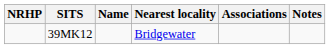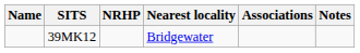 <table class="wikitable sortable">
 <tr>
+<th scope="col">Name</th>
+<th scope="col">SITS</th>
 <th scope="col">NRHP</th>
-<th scope="col">SITS</th>
-<th scope="col">Name</th>
 <th scope="col">Nearest locality</th>
 <th scope="col">Associations</th>
 <th scope="col" class="unsortable">Notes</th>
 </tr>
 <tr>
 <td></td>
 <td>39MK12</td>
 <td></td>
 <td><a href='#'>Bridgewater</a></td>
 <td></td>
 <td></td>
 </tr>
 </table>
